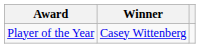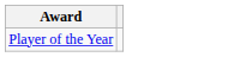 <table class="wikitable">
 <tr>
 <th>Award</th>
-<th>Winner</th>
 <th></th>
 </tr>
 <tr>
 <td><a href='#'>Player of the Year</a></td>
-<td> <a href='#'>Casey Wittenberg</a></td>
 <td></td>
 </tr>
 </table>
